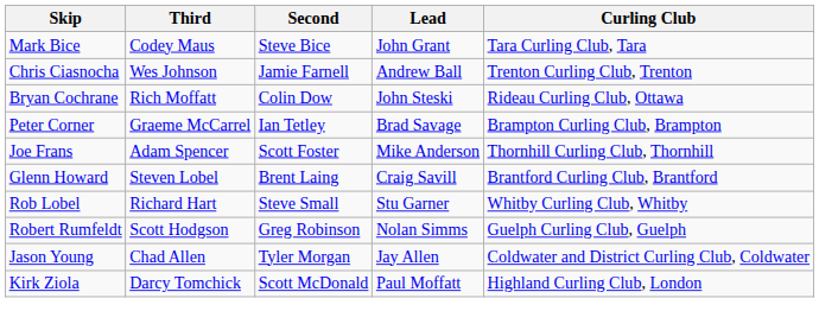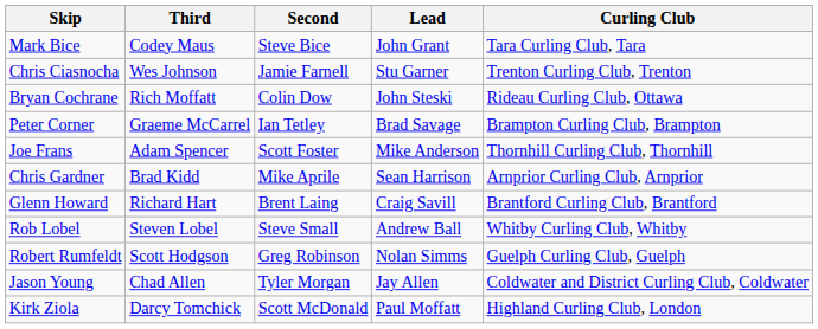 <table class="wikitable">
 <tr>
 <th>Skip</th>
 <th>Third</th>
 <th>Second</th>
 <th>Lead</th>
 <th>Curling Club</th>
 </tr>
 <tr>
 <td><a href='#'>Mark Bice</a></td>
 <td><a href='#'>Codey Maus</a></td>
 <td><a href='#'>Steve Bice</a></td>
 <td><a href='#'>John Grant</a></td>
 <td><a href='#'>Tara Curling Club</a>, <a href='#'>Tara</a></td>
 </tr>
 <tr>
 <td><a href='#'>Chris Ciasnocha</a></td>
 <td><a href='#'>Wes Johnson</a></td>
 <td><a href='#'>Jamie Farnell</a></td>
-<td><a href='#'>Andrew Ball</a></td>
+<td><a href='#'>Stu Garner</a></td>
 <td><a href='#'>Trenton Curling Club</a>, <a href='#'>Trenton</a></td>
 </tr>
 <tr>
 <td><a href='#'>Bryan Cochrane</a></td>
 <td><a href='#'>Rich Moffatt</a></td>
 <td><a href='#'>Colin Dow</a></td>
 <td><a href='#'>John Steski</a></td>
 <td><a href='#'>Rideau Curling Club</a>, <a href='#'>Ottawa</a></td>
 </tr>
 <tr>
 <td><a href='#'>Peter Corner</a></td>
 <td><a href='#'>Graeme McCarrel</a></td>
 <td><a href='#'>Ian Tetley</a></td>
 <td><a href='#'>Brad Savage</a></td>
 <td><a href='#'>Brampton Curling Club</a>, <a href='#'>Brampton</a></td>
 </tr>
 <tr>
 <td><a href='#'>Joe Frans</a></td>
 <td><a href='#'>Adam Spencer</a></td>
 <td><a href='#'>Scott Foster</a></td>
 <td><a href='#'>Mike Anderson</a></td>
 <td><a href='#'>Thornhill Curling Club</a>, <a href='#'>Thornhill</a></td>
 </tr>
 <tr>
+<td><a href='#'>Chris Gardner</a></td>
+<td><a href='#'>Brad Kidd</a></td>
+<td><a href='#'>Mike Aprile</a></td>
+<td><a href='#'>Sean Harrison</a></td>
+<td><a href='#'>Arnprior Curling Club</a>, <a href='#'>Arnprior</a></td>
+</tr>
+<tr>
 <td><a href='#'>Glenn Howard</a></td>
-<td><a href='#'>Steven Lobel</a></td>
+<td><a href='#'>Richard Hart</a></td>
 <td><a href='#'>Brent Laing</a></td>
 <td><a href='#'>Craig Savill</a></td>
 <td><a href='#'>Brantford Curling Club</a>, <a href='#'>Brantford</a></td>
 </tr>
 <tr>
 <td><a href='#'>Rob Lobel</a></td>
-<td><a href='#'>Richard Hart</a></td>
+<td><a href='#'>Steven Lobel</a></td>
 <td><a href='#'>Steve Small</a></td>
-<td><a href='#'>Stu Garner</a></td>
+<td><a href='#'>Andrew Ball</a></td>
 <td><a href='#'>Whitby Curling Club</a>, <a href='#'>Whitby</a></td>
 </tr>
 <tr>
 <td><a href='#'>Robert Rumfeldt</a></td>
 <td><a href='#'>Scott Hodgson</a></td>
 <td><a href='#'>Greg Robinson</a></td>
 <td><a href='#'>Nolan Simms</a></td>
 <td><a href='#'>Guelph Curling Club</a>, <a href='#'>Guelph</a></td>
 </tr>
 <tr>
 <td><a href='#'>Jason Young</a></td>
 <td><a href='#'>Chad Allen</a></td>
 <td><a href='#'>Tyler Morgan</a></td>
 <td><a href='#'>Jay Allen</a></td>
 <td><a href='#'>Coldwater and District Curling Club</a>, <a href='#'>Coldwater</a></td>
 </tr>
 <tr>
 <td><a href='#'>Kirk Ziola</a></td>
 <td><a href='#'>Darcy Tomchick</a></td>
 <td><a href='#'>Scott McDonald</a></td>
 <td><a href='#'>Paul Moffatt</a></td>
 <td><a href='#'>Highland Curling Club</a>, <a href='#'>London</a></td>
 </tr>
 </table>
